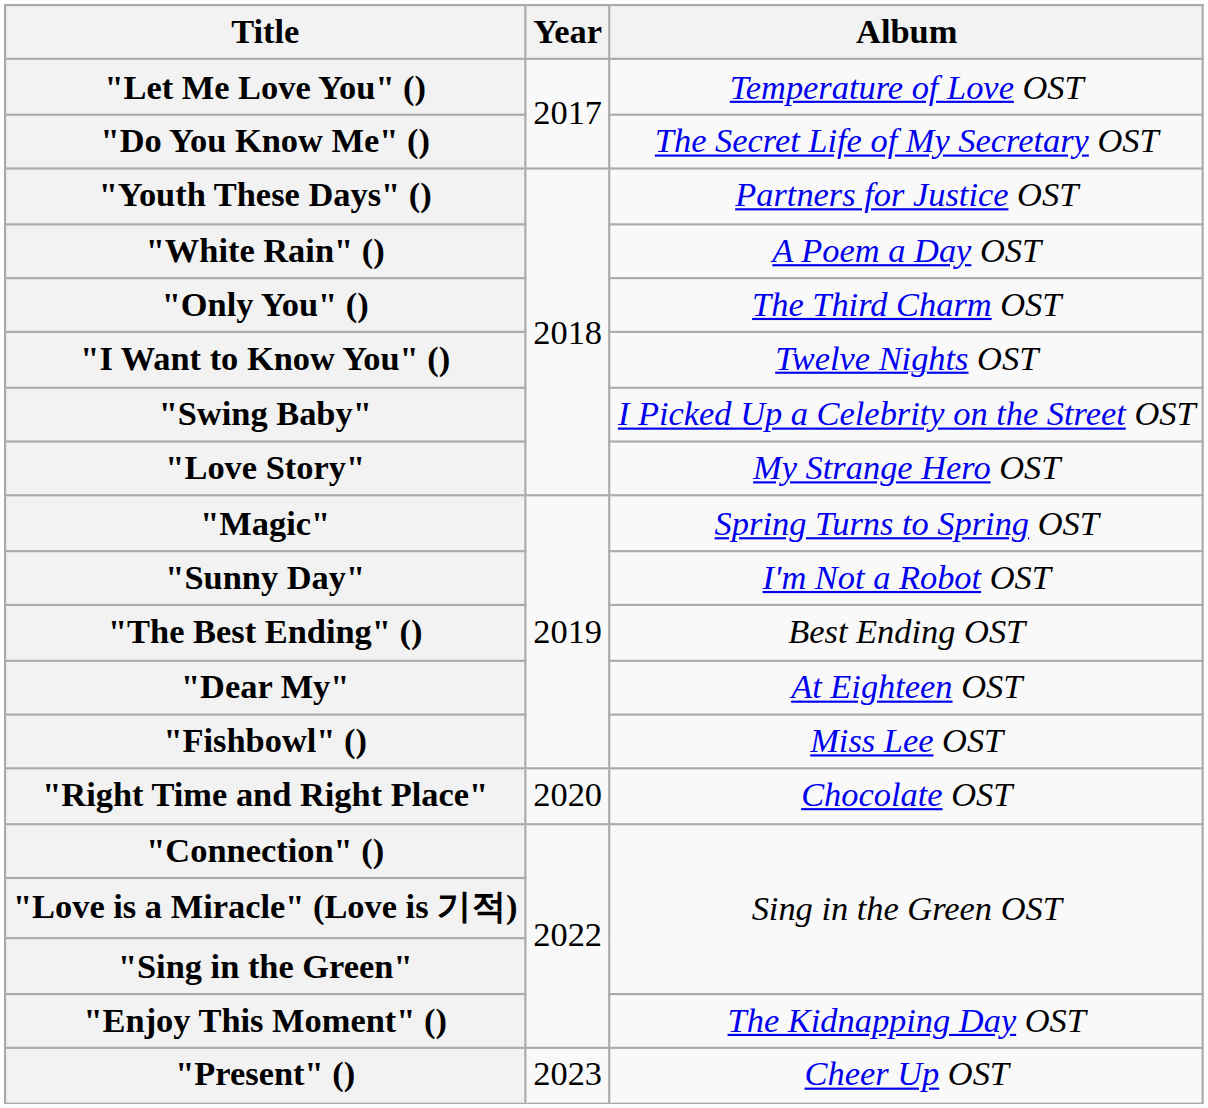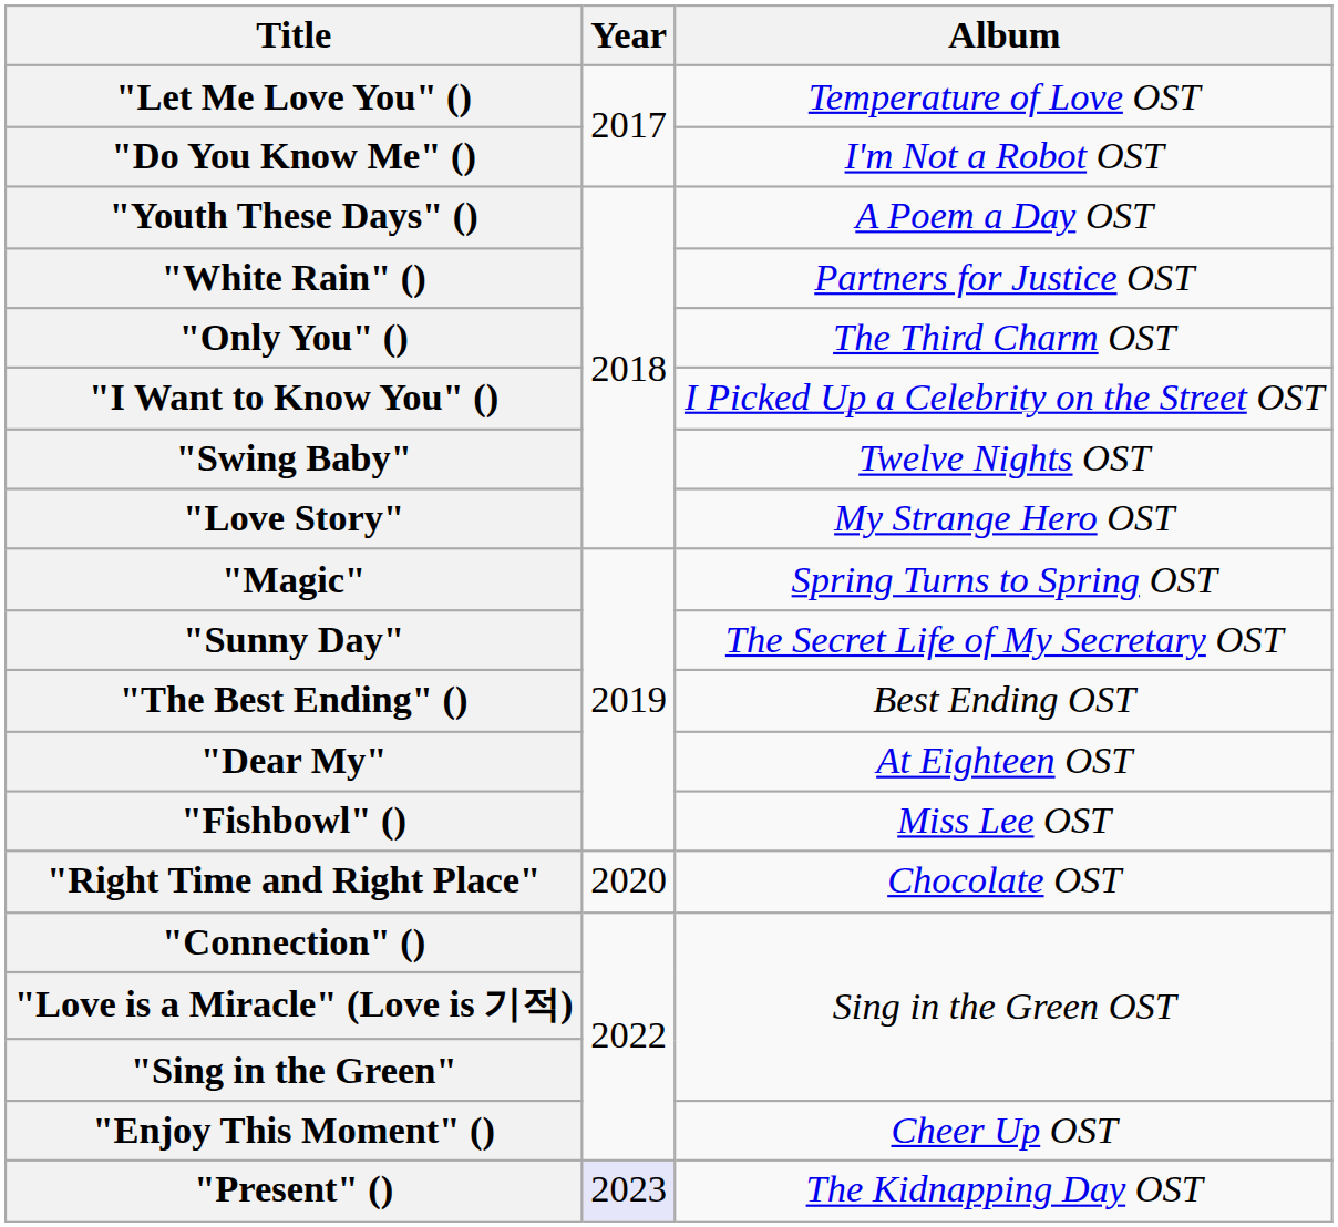 <table class="wikitable plainrowheaders" style="text-align:center;">
 <tr>
 <th>Title</th>
 <th>Year</th>
 <th>Album</th>
 </tr>
 <tr>
 <th scope="row">"Let Me Love You" ()</th>
 <td rowspan="2">2017</td>
 <td><em><a href='#'>Temperature of Love</a> OST</em></td>
 </tr>
 <tr>
 <th scope="row">"Do You Know Me" ()</th>
-<td><em><a href='#'>The Secret Life of My Secretary</a> OST</em></td>
+<td><em><a href='#'>I'm Not a Robot</a> OST</em></td>
 </tr>
 <tr>
 <th scope="row">"Youth These Days" ()</th>
 <td rowspan="6">2018</td>
-<td><em><a href='#'>Partners for Justice</a> OST</em></td>
+<td><em><a href='#'>A Poem a Day</a> OST</em></td>
 </tr>
 <tr>
 <th scope="row">"White Rain" () </th>
-<td><em><a href='#'>A Poem a Day</a> OST</em></td>
+<td><em><a href='#'>Partners for Justice</a> OST</em></td>
 </tr>
 <tr>
 <th scope="row">"Only You" ()</th>
 <td><em><a href='#'>The Third Charm</a> OST</em></td>
 </tr>
 <tr>
 <th scope="row">"I Want to Know You" ()</th>
-<td><em><a href='#'>Twelve Nights</a> OST</em></td>
+<td><em><a href='#'>I Picked Up a Celebrity on the Street</a> OST</em></td>
 </tr>
 <tr>
 <th scope="row">"Swing Baby"</th>
-<td><em><a href='#'>I Picked Up a Celebrity on the Street</a> OST</em></td>
+<td><em><a href='#'>Twelve Nights</a> OST</em></td>
 </tr>
 <tr>
 <th scope="row">"Love Story"</th>
 <td><em><a href='#'>My Strange Hero</a> OST</em></td>
 </tr>
 <tr>
 <th scope="row">"Magic" </th>
 <td rowspan="5">2019</td>
 <td><em><a href='#'>Spring Turns to Spring</a> OST</em></td>
 </tr>
 <tr>
 <th scope="row">"Sunny Day"</th>
-<td><em><a href='#'>I'm Not a Robot</a> OST</em></td>
+<td><em><a href='#'>The Secret Life of My Secretary</a> OST</em></td>
 </tr>
 <tr>
 <th scope="row">"The Best Ending" ()</th>
 <td><em>Best Ending OST</em></td>
 </tr>
 <tr>
 <th scope="row">"Dear My"</th>
 <td><em><a href='#'>At Eighteen</a> OST</em></td>
 </tr>
 <tr>
 <th scope="row">"Fishbowl" ()</th>
 <td><em><a href='#'>Miss Lee</a> OST</em></td>
 </tr>
 <tr>
 <th scope="row">"Right Time and Right Place"</th>
 <td>2020</td>
 <td><em><a href='#'>Chocolate</a> OST</em></td>
 </tr>
 <tr>
 <th scope="row">"Connection" ()</th>
 <td rowspan="4">2022</td>
 <td rowspan="3"><em>Sing in the Green OST</em></td>
 </tr>
 <tr>
 <th scope="row">"Love is a Miracle" (Love is 기적) </th>
 </tr>
 <tr>
 <th scope="row">"Sing in the Green" </th>
 </tr>
 <tr>
 <th scope="row">"Enjoy This Moment" ()</th>
-<td><em><a href='#'>The Kidnapping Day</a> OST</em></td>
+<td><em><a href='#'>Cheer Up</a> OST</em></td>
 </tr>
 <tr>
 <th scope="row">"Present" ()</th>
-<td>2023</td>
-<td><em><a href='#'>Cheer Up</a> OST</em></td>
+<td style="background: lavender;">2023</td>
+<td><em><a href='#'>The Kidnapping Day</a> OST</em></td>
 </tr>
 </table>
